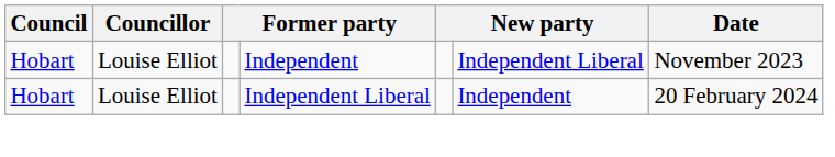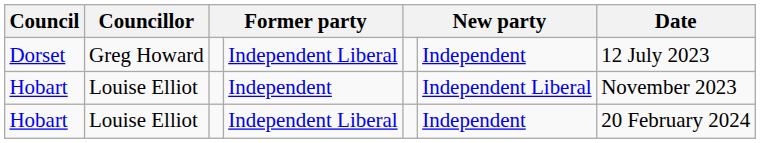 <table class="wikitable sortable">
 <tr>
 <th>Council</th>
 <th>Councillor</th>
 <th colspan="2">Former party</th>
 <th colspan="2">New party</th>
 <th>Date</th>
+</tr>
+<tr>
+<td><a href='#'>Dorset</a></td>
+<td>Greg Howard</td>
+<td> </td>
+<td><a href='#'>Independent Liberal</a></td>
+<td> </td>
+<td><a href='#'>Independent</a></td>
+<td>12 July 2023</td>
 </tr>
 <tr>
 <td><a href='#'>Hobart</a></td>
 <td>Louise Elliot</td>
 <td> </td>
 <td><a href='#'>Independent</a></td>
 <td> </td>
 <td><a href='#'>Independent Liberal</a></td>
 <td>November 2023</td>
 </tr>
 <tr>
 <td><a href='#'>Hobart</a></td>
 <td>Louise Elliot</td>
 <td> </td>
 <td><a href='#'>Independent Liberal</a></td>
 <td> </td>
 <td><a href='#'>Independent</a></td>
 <td>20 February 2024</td>
 </tr>
 </table>
